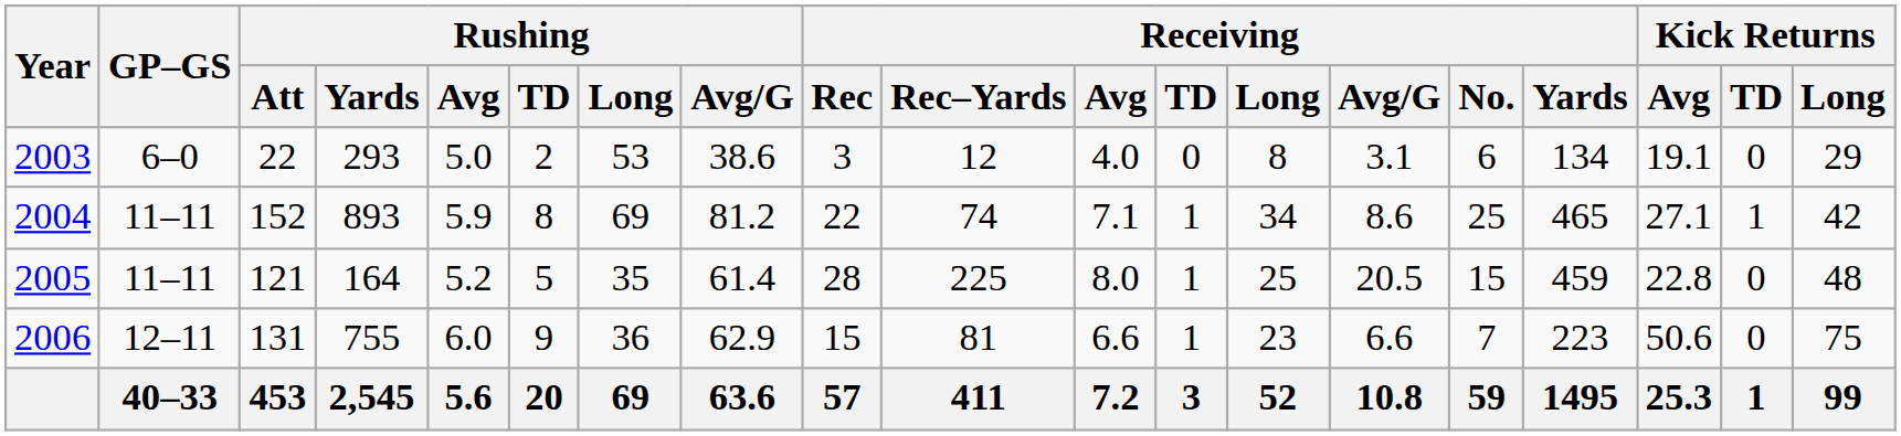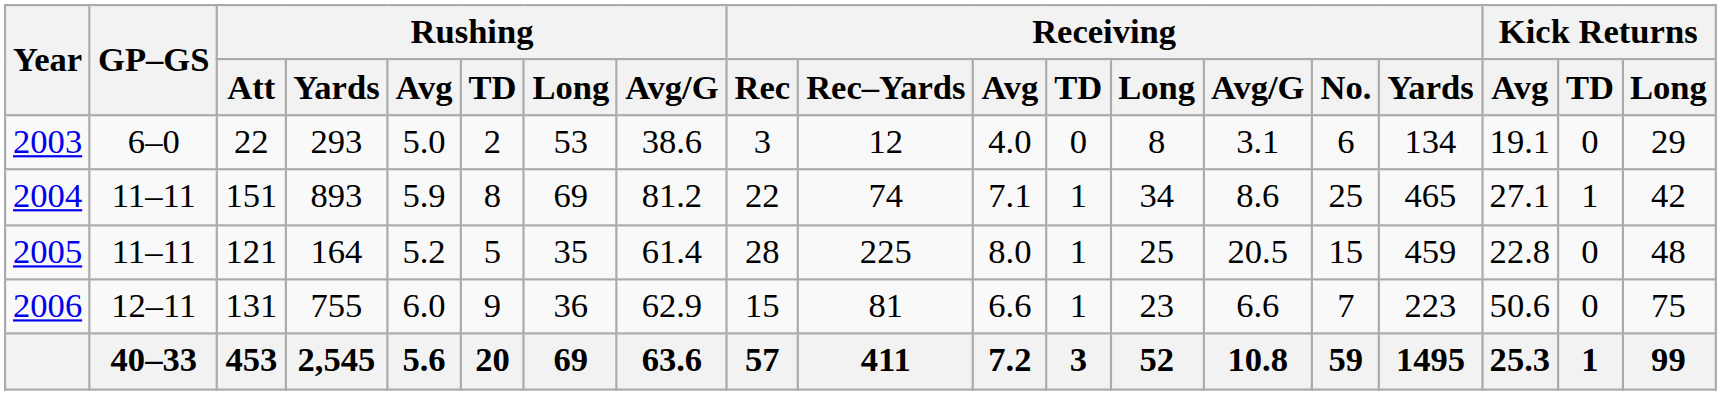 <table class=wikitable style="text-align:center;">
 <tr>
 <th rowspan=2>Year</th>
 <th rowspan=2>GP–GS</th>
 <th colspan="6">Rushing</th>
 <th colspan="8">Receiving</th>
 <th colspan="5">Kick Returns</th>
 </tr>
 <tr>
 <th>Att</th>
 <th>Yards</th>
 <th>Avg</th>
 <th>TD</th>
 <th>Long</th>
 <th>Avg/G</th>
 <th>Rec</th>
 <th>Rec–Yards</th>
 <th>Avg</th>
 <th>TD</th>
 <th>Long</th>
 <th>Avg/G</th>
 <th>No.</th>
 <th>Yards</th>
 <th>Avg</th>
 <th>TD</th>
 <th>Long</th>
 </tr>
 <tr>
 <td><a href='#'>2003</a></td>
 <td>6–0</td>
 <td>22</td>
 <td>293</td>
 <td>5.0</td>
 <td>2</td>
 <td>53</td>
 <td>38.6</td>
 <td>3</td>
 <td>12</td>
 <td>4.0</td>
 <td>0</td>
 <td>8</td>
 <td>3.1</td>
 <td>6</td>
 <td>134</td>
 <td>19.1</td>
 <td>0</td>
 <td>29</td>
 </tr>
 <tr>
 <td><a href='#'>2004</a></td>
 <td>11–11</td>
-<td>152</td>
+<td>151</td>
 <td>893</td>
 <td>5.9</td>
 <td>8</td>
 <td>69</td>
 <td>81.2</td>
 <td>22</td>
 <td>74</td>
 <td>7.1</td>
 <td>1</td>
 <td>34</td>
 <td>8.6</td>
 <td>25</td>
 <td>465</td>
 <td>27.1</td>
 <td>1</td>
 <td>42</td>
 </tr>
 <tr>
 <td><a href='#'>2005</a></td>
 <td>11–11</td>
 <td>121</td>
 <td>164</td>
 <td>5.2</td>
 <td>5</td>
 <td>35</td>
 <td>61.4</td>
 <td>28</td>
 <td>225</td>
 <td>8.0</td>
 <td>1</td>
 <td>25</td>
 <td>20.5</td>
 <td>15</td>
 <td>459</td>
 <td>22.8</td>
 <td>0</td>
 <td>48</td>
 </tr>
 <tr>
 <td><a href='#'>2006</a></td>
 <td>12–11</td>
 <td>131</td>
 <td>755</td>
 <td>6.0</td>
 <td>9</td>
 <td>36</td>
 <td>62.9</td>
 <td>15</td>
 <td>81</td>
 <td>6.6</td>
 <td>1</td>
 <td>23</td>
 <td>6.6</td>
 <td>7</td>
 <td>223</td>
 <td>50.6</td>
 <td>0</td>
 <td>75</td>
 </tr>
 <tr>
 <th></th>
 <th>40–33</th>
 <th>453</th>
 <th>2,545</th>
 <th>5.6</th>
 <th>20</th>
 <th>69</th>
 <th>63.6</th>
 <th>57</th>
 <th>411</th>
 <th>7.2</th>
 <th>3</th>
 <th>52</th>
 <th>10.8</th>
 <th>59</th>
 <th>1495</th>
 <th>25.3</th>
 <th>1</th>
 <th>99</th>
 </tr>
 </table>
